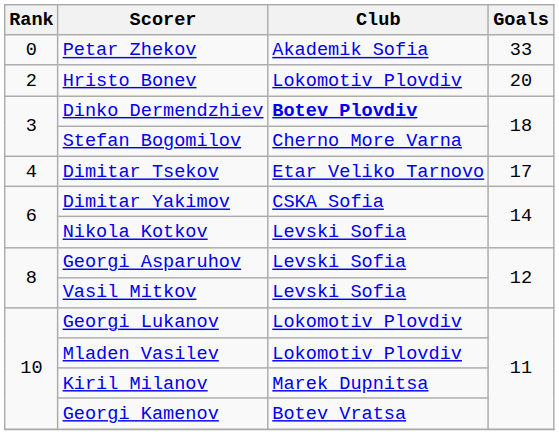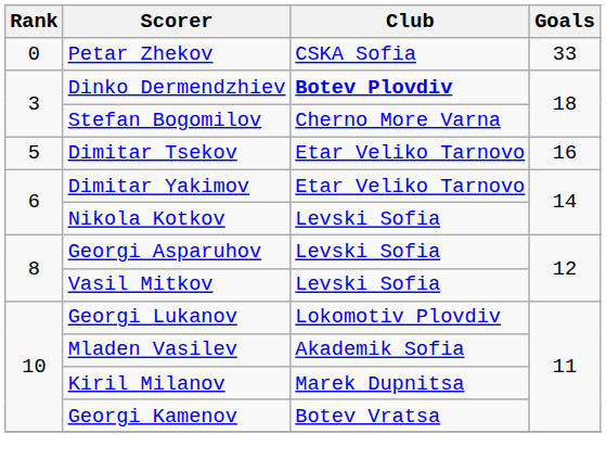 <table class="wikitable" style="text-align:center">
 <tr>
 <th>Rank</th>
 <th>Scorer</th>
 <th>Club</th>
 <th>Goals</th>
 </tr>
 <tr>
 <td rowspan="1">0</td>
 <td align="left"> <a href='#'>Petar Zhekov</a></td>
-<td align="left"><a href='#'>Akademik Sofia</a></td>
+<td align="left"><a href='#'>CSKA Sofia</a></td>
 <td rowspan="1">33</td>
-</tr>
-<tr>
-<td rowspan="1">2</td>
-<td align="left"> <a href='#'>Hristo Bonev</a></td>
-<td align="left"><a href='#'>Lokomotiv Plovdiv</a></td>
-<td rowspan="1">20</td>
 </tr>
 <tr>
 <td rowspan="2">3</td>
 <td align="left"> <a href='#'>Dinko Dermendzhiev</a></td>
 <td align="left"><strong><a href='#'>Botev Plovdiv</a></strong></td>
 <td rowspan="2">18</td>
 </tr>
 <tr>
 <td align="left"> <a href='#'>Stefan Bogomilov</a></td>
 <td align="left"><a href='#'>Cherno More Varna</a></td>
 </tr>
 <tr>
-<td rowspan="1">4</td>
+<td rowspan="1">5</td>
 <td align="left"> <a href='#'>Dimitar Tsekov</a></td>
 <td align="left"><a href='#'>Etar Veliko Tarnovo</a></td>
-<td rowspan="1">17</td>
+<td rowspan="1">16</td>
 </tr>
 <tr>
 <td rowspan="2">6</td>
 <td align="left"> <a href='#'>Dimitar Yakimov</a></td>
-<td align="left"><a href='#'>CSKA Sofia</a></td>
+<td align="left"><a href='#'>Etar Veliko Tarnovo</a></td>
 <td rowspan="2">14</td>
 </tr>
 <tr>
 <td align="left"> <a href='#'>Nikola Kotkov</a></td>
 <td align="left"><a href='#'>Levski Sofia</a></td>
 </tr>
 <tr>
 <td rowspan="2">8</td>
 <td align="left"> <a href='#'>Georgi Asparuhov</a></td>
 <td align="left"><a href='#'>Levski Sofia</a></td>
 <td rowspan="2">12</td>
 </tr>
 <tr>
 <td align="left"> <a href='#'>Vasil Mitkov</a></td>
 <td align="left"><a href='#'>Levski Sofia</a></td>
 </tr>
 <tr>
 <td rowspan="4">10</td>
 <td align="left"> <a href='#'>Georgi Lukanov</a></td>
 <td align="left"><a href='#'>Lokomotiv Plovdiv</a></td>
 <td rowspan="4">11</td>
 </tr>
 <tr>
 <td align="left"> <a href='#'>Mladen Vasilev</a></td>
-<td align="left"><a href='#'>Lokomotiv Plovdiv</a></td>
+<td align="left"><a href='#'>Akademik Sofia</a></td>
 </tr>
 <tr>
 <td align="left"> <a href='#'>Kiril Milanov</a></td>
 <td align="left"><a href='#'>Marek Dupnitsa</a></td>
 </tr>
 <tr>
 <td align="left"> <a href='#'>Georgi Kamenov</a></td>
 <td align="left"><a href='#'>Botev Vratsa</a></td>
 </tr>
 <tr>
 </tr>
 </table>
